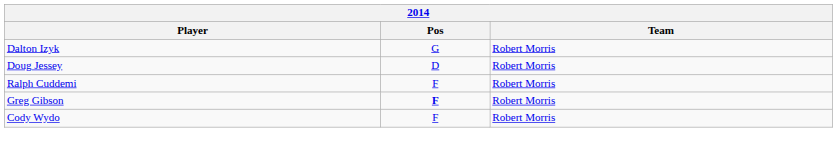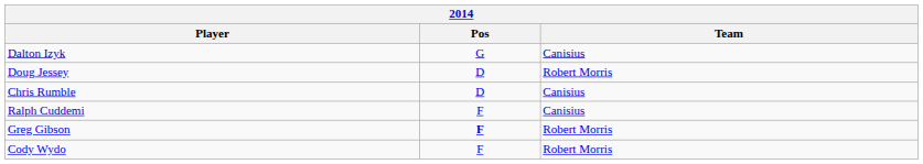 <table class="wikitable" width=95%>
 <tr>
 <th colspan=3><a href='#'>2014</a></th>
 </tr>
 <tr>
 <th>Player</th>
 <th>Pos</th>
 <th>Team</th>
 </tr>
 <tr>
 <td><a href='#'>Dalton Izyk</a></td>
 <td style="text-align:center;"><a href='#'>G</a></td>
-<td><a href='#'>Robert Morris</a></td>
+<td><a href='#'>Canisius</a></td>
 </tr>
 <tr>
 <td><a href='#'>Doug Jessey</a></td>
 <td style="text-align:center;"><a href='#'>D</a></td>
 <td><a href='#'>Robert Morris</a></td>
 </tr>
 <tr>
+<td><a href='#'>Chris Rumble</a></td>
+<td style="text-align:center;"><a href='#'>D</a></td>
+<td><a href='#'>Canisius</a></td>
+</tr>
+<tr>
 <td><a href='#'>Ralph Cuddemi</a></td>
 <td style="text-align:center;"><a href='#'>F</a></td>
-<td><a href='#'>Robert Morris</a></td>
+<td><a href='#'>Canisius</a></td>
 </tr>
 <tr>
 <td><a href='#'>Greg Gibson</a></td>
 <td style="text-align:center;"><strong><a href='#'>F</a></strong></td>
 <td><a href='#'>Robert Morris</a></td>
 </tr>
 <tr>
 <td><a href='#'>Cody Wydo</a></td>
 <td style="text-align:center;"><a href='#'>F</a></td>
 <td><a href='#'>Robert Morris</a></td>
 </tr>
 </table>
